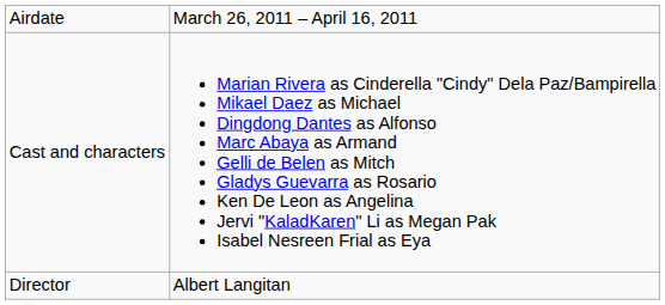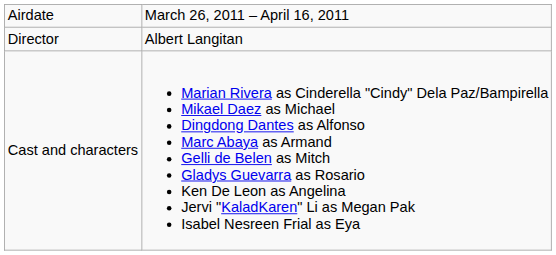 <table class="wikitable">
 <tr>
 <td>Airdate</td>
 <td>March 26, 2011 – April 16, 2011</td>
 </tr>
 <tr>
+<td>Director</td>
+<td>Albert Langitan</td>
+</tr>
+<tr>
 <td>Cast and characters</td>
 <td><br><ul><li><a href='#'>Marian Rivera</a> as Cinderella "Cindy" Dela Paz/Bampirella</li><li><a href='#'>Mikael Daez</a> as Michael</li><li><a href='#'>Dingdong Dantes</a> as Alfonso</li><li><a href='#'>Marc Abaya</a> as Armand</li><li><a href='#'>Gelli de Belen</a> as Mitch</li><li><a href='#'>Gladys Guevarra</a> as Rosario</li><li>Ken De Leon as Angelina</li><li>Jervi "<a href='#'>KaladKaren</a>" Li as Megan Pak</li><li>Isabel Nesreen Frial as Eya</li></ul></td>
 </tr>
-<tr>
-<td>Director</td>
-<td>Albert Langitan</td>
-</tr>
 </table>
